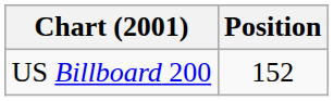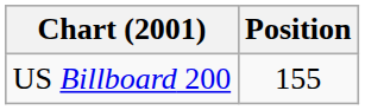 <table class="wikitable" border="1">
 <tr>
 <th>Chart (2001)</th>
 <th>Position</th>
 </tr>
 <tr>
 <td>US <a href='#'><em>Billboard</em> 200</a></td>
-<td align="center">152</td>
+<td align="center">155</td>
 </tr>
 </table>
